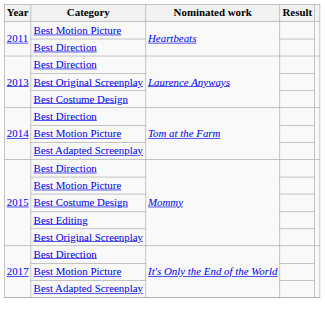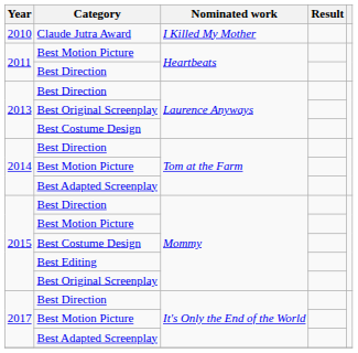 <table class="wikitable sortable">
 <tr>
 <th>Year</th>
 <th>Category</th>
 <th>Nominated work</th>
 <th>Result</th>
 <th></th>
+</tr>
+<tr>
+<td rowspan="1"><a href='#'>2010</a></td>
+<td><a href='#'>Claude Jutra Award</a></td>
+<td rowspan="1"><em><a href='#'>I Killed My Mother</a></em></td>
+<td></td>
+<td rowspan="1"></td>
 </tr>
 <tr>
 <td rowspan="2"><a href='#'>2011</a></td>
 <td><a href='#'>Best Motion Picture</a></td>
 <td rowspan="2"><em><a href='#'>Heartbeats</a></em></td>
 <td></td>
 <td rowspan="2"></td>
 </tr>
 <tr>
 <td><a href='#'>Best Direction</a></td>
 <td></td>
 </tr>
 <tr>
 <td rowspan="3"><a href='#'>2013</a></td>
 <td><a href='#'>Best Direction</a></td>
 <td rowspan="3"><em><a href='#'>Laurence Anyways</a></em></td>
 <td></td>
 <td rowspan="3"></td>
 </tr>
 <tr>
 <td><a href='#'>Best Original Screenplay</a></td>
 <td></td>
 </tr>
 <tr>
 <td><a href='#'>Best Costume Design</a></td>
 <td></td>
 </tr>
 <tr>
 <td rowspan="3"><a href='#'>2014</a></td>
 <td><a href='#'>Best Direction</a></td>
 <td rowspan="3"><em><a href='#'>Tom at the Farm</a></em></td>
 <td></td>
 <td rowspan="3"></td>
 </tr>
 <tr>
 <td><a href='#'>Best Motion Picture</a></td>
 <td></td>
 </tr>
 <tr>
 <td><a href='#'>Best Adapted Screenplay</a></td>
 <td></td>
 </tr>
 <tr>
 <td rowspan="5"><a href='#'>2015</a></td>
 <td><a href='#'>Best Direction</a></td>
 <td rowspan="5"><em><a href='#'>Mommy</a></em></td>
 <td></td>
 <td rowspan="5"></td>
 </tr>
 <tr>
 <td><a href='#'>Best Motion Picture</a></td>
 <td></td>
 </tr>
 <tr>
 <td><a href='#'>Best Costume Design</a></td>
 <td></td>
 </tr>
 <tr>
 <td><a href='#'>Best Editing</a></td>
 <td></td>
 </tr>
 <tr>
 <td><a href='#'>Best Original Screenplay</a></td>
 <td></td>
 </tr>
 <tr>
 <td rowspan="3"><a href='#'>2017</a></td>
 <td><a href='#'>Best Direction</a></td>
 <td rowspan="3"><em><a href='#'>It's Only the End of the World</a></em></td>
 <td></td>
 <td rowspan="3"></td>
 </tr>
 <tr>
 <td><a href='#'>Best Motion Picture</a></td>
 <td></td>
 </tr>
 <tr>
 <td><a href='#'>Best Adapted Screenplay</a></td>
 <td></td>
 </tr>
 <tr>
 </tr>
 </table>
